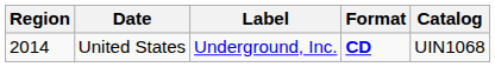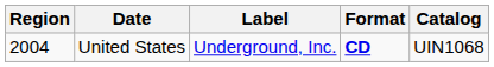 <table class="wikitable">
 <tr>
 <th>Region</th>
 <th>Date</th>
 <th>Label</th>
 <th>Format</th>
 <th>Catalog</th>
 </tr>
 <tr>
-<td>2014</td>
+<td>2004</td>
 <td>United States</td>
 <td><a href='#'>Underground, Inc.</a></td>
 <td><strong><a href='#'>CD</a></strong></td>
 <td>UIN1068</td>
 </tr>
 </table>
